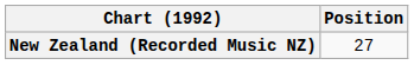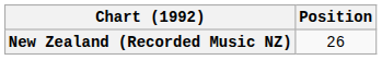 <table class="wikitable plainrowheaders" style="text-align:center">
 <tr>
 <th>Chart (1992)</th>
 <th>Position</th>
 </tr>
 <tr>
 <th scope="row">New Zealand (Recorded Music NZ)</th>
-<td>27</td>
+<td>26</td>
 </tr>
 </table>
